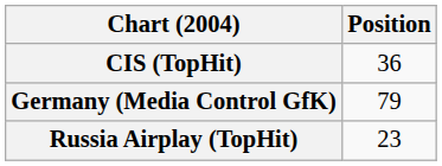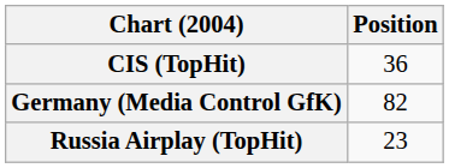 <table class="wikitable sortable plainrowheaders" style="text-align:center">
 <tr>
 <th scope="col">Chart (2004)</th>
 <th scope="col">Position</th>
 </tr>
 <tr>
 <th scope="row">CIS (TopHit)</th>
 <td>36</td>
 </tr>
 <tr>
 <th scope="row">Germany (Media Control GfK)</th>
-<td>79</td>
+<td>82</td>
 </tr>
 <tr>
 <th scope="row">Russia Airplay (TopHit)</th>
 <td>23</td>
 </tr>
 </table>
